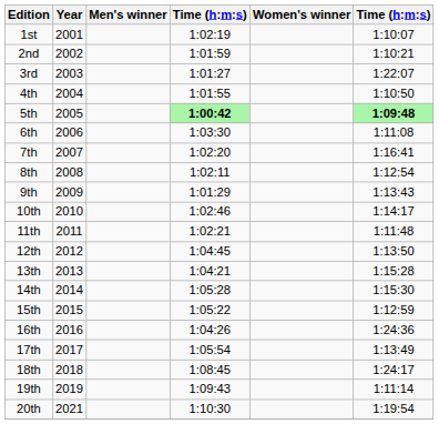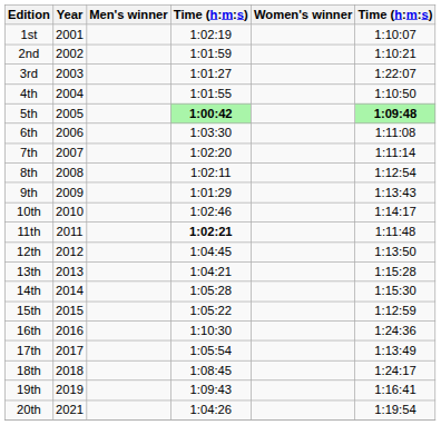 <table class="wikitable sortable" style="text-align:center">
 <tr>
 <th class=unsortable>Edition</th>
 <th>Year</th>
 <th class=unsortable>Men's winner</th>
 <th>Time (<a href='#'>h</a>:<a href='#'>m</a>:<a href='#'>s</a>)</th>
 <th class=unsortable>Women's winner</th>
 <th>Time (<a href='#'>h</a>:<a href='#'>m</a>:<a href='#'>s</a>)</th>
 </tr>
 <tr>
 <td>1st</td>
 <td>2001</td>
 <td align=left></td>
 <td>1:02:19</td>
 <td align=left></td>
 <td>1:10:07</td>
 </tr>
 <tr>
 <td>2nd</td>
 <td>2002</td>
 <td align=left></td>
 <td>1:01:59</td>
 <td align=left></td>
 <td>1:10:21</td>
 </tr>
 <tr>
 <td>3rd</td>
 <td>2003</td>
 <td align=left></td>
 <td>1:01:27</td>
 <td align=left></td>
 <td>1:22:07</td>
 </tr>
 <tr>
 <td>4th</td>
 <td>2004</td>
 <td align=left></td>
 <td>1:01:55</td>
 <td align=left></td>
 <td>1:10:50</td>
 </tr>
 <tr>
 <td>5th</td>
 <td>2005</td>
 <td align=left></td>
 <td bgcolor=#A9F5A9><strong>1:00:42</strong></td>
 <td align=left></td>
 <td bgcolor=#A9F5A9><strong>1:09:48</strong></td>
 </tr>
 <tr>
 <td>6th</td>
 <td>2006</td>
 <td align=left></td>
 <td>1:03:30</td>
 <td align=left></td>
 <td>1:11:08</td>
 </tr>
 <tr>
 <td>7th</td>
 <td>2007</td>
 <td align=left></td>
 <td>1:02:20</td>
 <td align=left></td>
-<td>1:16:41</td>
+<td>1:11:14</td>
 </tr>
 <tr>
 <td>8th</td>
 <td>2008</td>
 <td align=left></td>
 <td>1:02:11</td>
 <td align=left></td>
 <td>1:12:54</td>
 </tr>
 <tr>
 <td>9th</td>
 <td>2009</td>
 <td align=left></td>
 <td>1:01:29</td>
 <td align=left></td>
 <td>1:13:43</td>
 </tr>
 <tr>
 <td>10th</td>
 <td>2010</td>
 <td align=left></td>
 <td>1:02:46</td>
 <td align=left></td>
 <td>1:14:17</td>
 </tr>
 <tr>
 <td>11th</td>
 <td>2011</td>
 <td align=left></td>
-<td>1:02:21</td>
+<td><strong>1:02:21</strong></td>
 <td align=left></td>
 <td>1:11:48</td>
 </tr>
 <tr>
 <td>12th</td>
 <td>2012</td>
 <td align=left></td>
 <td>1:04:45</td>
 <td align=left></td>
 <td>1:13:50</td>
 </tr>
 <tr>
 <td>13th</td>
 <td>2013</td>
 <td align=left></td>
 <td>1:04:21</td>
 <td align=left></td>
 <td>1:15:28</td>
 </tr>
 <tr>
 <td>14th</td>
 <td>2014</td>
 <td align=left></td>
 <td>1:05:28</td>
 <td align=left></td>
 <td>1:15:30</td>
 </tr>
 <tr>
 <td>15th</td>
 <td>2015</td>
 <td align=left></td>
 <td>1:05:22</td>
 <td align=left></td>
 <td>1:12:59</td>
 </tr>
 <tr>
 <td>16th</td>
 <td>2016</td>
 <td align=left></td>
-<td>1:04:26</td>
+<td>1:10:30</td>
 <td align=left></td>
 <td>1:24:36</td>
 </tr>
 <tr>
 <td>17th</td>
 <td>2017</td>
 <td align=left></td>
 <td>1:05:54</td>
 <td align=left></td>
 <td>1:13:49</td>
 </tr>
 <tr>
 <td>18th</td>
 <td>2018</td>
 <td align=left></td>
 <td>1:08:45</td>
 <td align=left></td>
 <td>1:24:17</td>
 </tr>
 <tr>
 <td>19th</td>
 <td>2019</td>
 <td align=left></td>
 <td>1:09:43</td>
 <td align=left></td>
-<td>1:11:14</td>
+<td>1:16:41</td>
 </tr>
 <tr>
 <td>20th</td>
 <td>2021</td>
 <td align=left></td>
-<td>1:10:30</td>
+<td>1:04:26</td>
 <td align=left></td>
 <td>1:19:54</td>
 </tr>
 <tr>
 </tr>
 </table>
